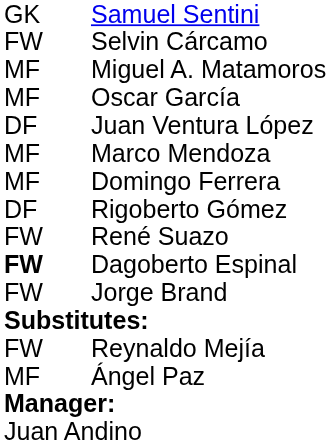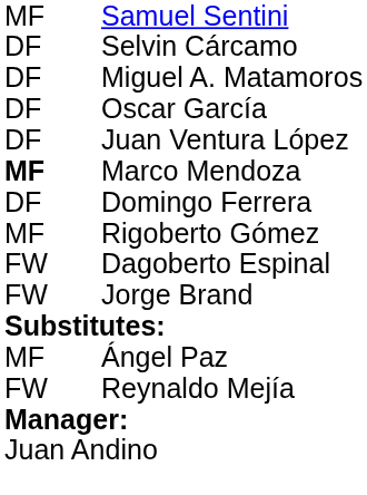 <table style="font-size:90%; margin:0.2em auto;" cellspacing="0" cellpadding="0">
 <tr>
 <th width="25"></th>
 <th width="25"></th>
 </tr>
 <tr>
-<td>GK</td>
+<td>MF</td>
 <td></td>
 <td> <a href='#'>Samuel Sentini</a></td>
 </tr>
 <tr>
-<td>FW</td>
+<td>DF</td>
 <td></td>
 <td> Selvin Cárcamo</td>
 </tr>
 <tr>
-<td>MF</td>
+<td>DF</td>
 <td></td>
 <td> Miguel A. Matamoros</td>
 </tr>
 <tr>
-<td>MF</td>
+<td>DF</td>
 <td></td>
 <td> Oscar García</td>
 </tr>
 <tr>
 <td>DF</td>
 <td></td>
 <td> Juan Ventura López</td>
 </tr>
 <tr>
-<td>MF</td>
+<td><strong>MF</strong></td>
 <td></td>
 <td> Marco Mendoza</td>
 </tr>
 <tr>
-<td>MF</td>
+<td>DF</td>
 <td></td>
 <td> Domingo Ferrera</td>
 <td></td>
 <td></td>
 </tr>
 <tr>
-<td>DF</td>
+<td>MF</td>
 <td></td>
 <td> Rigoberto Gómez</td>
 </tr>
 <tr>
 <td>FW</td>
-<td></td>
-<td> René Suazo</td>
-<td></td>
-<td></td>
-</tr>
-<tr>
-<td><strong>FW</strong></td>
 <td></td>
 <td> Dagoberto Espinal</td>
 </tr>
 <tr>
 <td>FW</td>
 <td></td>
 <td> Jorge Brand</td>
 </tr>
 <tr>
 <td colspan=3><strong>Substitutes:</strong></td>
 </tr>
 <tr>
-<td>FW</td>
+<td>MF</td>
 <td></td>
-<td> Reynaldo Mejía</td>
+<td> Ángel Paz</td>
 <td></td>
 <td></td>
 </tr>
 <tr>
-<td>MF</td>
+<td>FW</td>
 <td></td>
-<td> Ángel Paz</td>
+<td> Reynaldo Mejía</td>
 <td></td>
 <td></td>
 </tr>
 <tr>
 <td colspan=3><strong>Manager:</strong></td>
 </tr>
 <tr>
 <td colspan=4> Juan Andino</td>
 </tr>
 </table>
